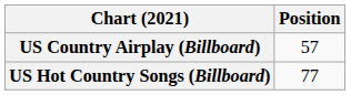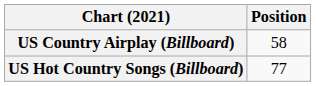 <table class="wikitable sortable plainrowheaders" style="text-align:center">
 <tr>
 <th scope="col">Chart (2021)</th>
 <th scope="col">Position</th>
 </tr>
 <tr>
 <th scope="row">US Country Airplay (<em>Billboard</em>)</th>
-<td>57</td>
+<td>58</td>
 </tr>
 <tr>
 <th scope="row">US Hot Country Songs (<em>Billboard</em>)</th>
 <td>77</td>
 </tr>
 </table>
